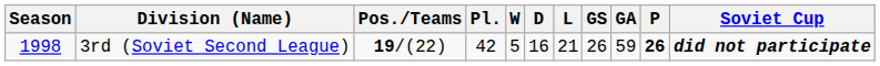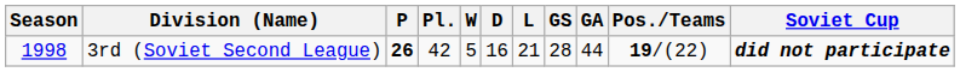 <table class="wikitable">
 <tr>
 <th>Season</th>
 <th>Division (Name)</th>
-<th>Pos./Teams</th>
+<th>P</th>
 <th>Pl.</th>
 <th>W</th>
 <th>D</th>
 <th>L</th>
 <th>GS</th>
 <th>GA</th>
-<th>P</th>
+<th>Pos./Teams</th>
 <th><a href='#'>Soviet Cup</a></th>
 </tr>
 <tr>
 <td align=center><a href='#'>1998</a></td>
 <td align=center>3rd (<a href='#'>Soviet Second League</a>)</td>
-<td align=center bgcolor=><strong>19</strong>/(22)</td>
+<td align=center><strong>26</strong></td>
 <td align=center>42</td>
 <td align=center>5</td>
 <td align=center>16</td>
 <td align=center>21</td>
-<td align=center>26</td>
-<td align=center>59</td>
-<td align=center><strong>26</strong></td>
+<td align=center>28</td>
+<td align=center>44</td>
+<td align=center bgcolor=><strong>19</strong>/(22)</td>
 <td align=center bgcolor=><strong><em>did not participate</em></strong></td>
 </tr>
 </table>
